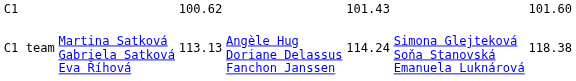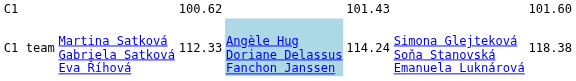 <table>
 <tr>
 <td>C1</td>
 <td></td>
 <td>100.62</td>
 <td></td>
 <td>101.43</td>
 <td></td>
 <td>101.60</td>
 </tr>
 <tr>
 <td>C1 team</td>
 <td><br><a href='#'>Martina Satková</a><br><a href='#'>Gabriela Satková</a><br><a href='#'>Eva Říhová</a></td>
-<td>113.13</td>
-<td><br><a href='#'>Angèle Hug</a><br><a href='#'>Doriane Delassus</a><br><a href='#'>Fanchon Janssen</a></td>
+<td>112.33</td>
+<td style="background: lightblue;"><br><a href='#'>Angèle Hug</a><br><a href='#'>Doriane Delassus</a><br><a href='#'>Fanchon Janssen</a></td>
 <td>114.24</td>
 <td><br><a href='#'>Simona Glejteková</a><br><a href='#'>Soňa Stanovská</a><br><a href='#'>Emanuela Luknárová</a></td>
 <td>118.38</td>
 </tr>
 </table>
